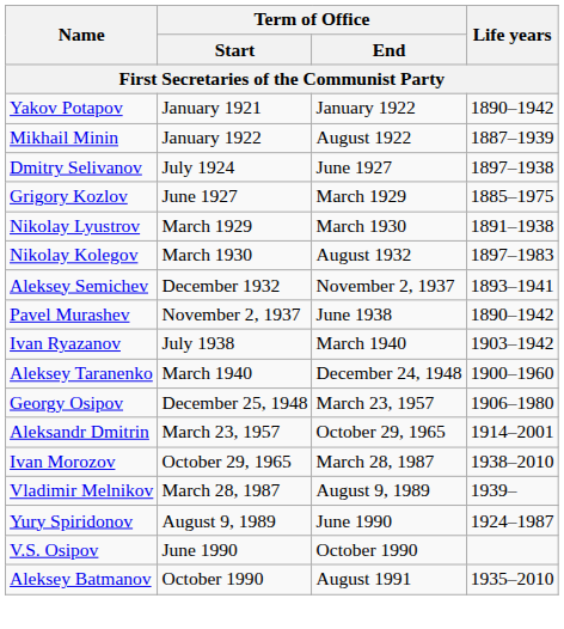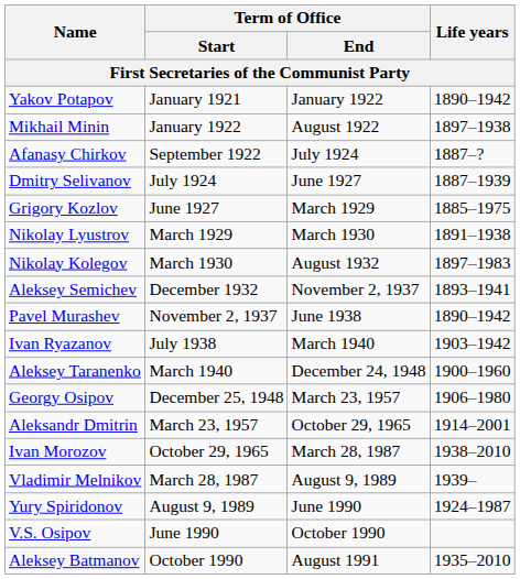 <table class="wikitable">
 <tr>
 <th rowspan="2">Name</th>
 <th colspan="2">Term of Office</th>
 <th rowspan="2">Life years</th>
 </tr>
 <tr>
 <th>Start</th>
 <th>End</th>
 </tr>
 <tr>
 <th colspan="4">First Secretaries of the Communist Party</th>
 </tr>
 <tr>
 <td><a href='#'>Yakov Potapov</a></td>
 <td>January 1921</td>
 <td>January 1922</td>
 <td>1890–1942</td>
 </tr>
 <tr>
 <td><a href='#'>Mikhail Minin</a></td>
 <td>January 1922</td>
 <td>August 1922</td>
-<td>1887–1939</td>
+<td>1897–1938</td>
+</tr>
+<tr>
+<td><a href='#'>Afanasy Chirkov</a></td>
+<td>September 1922</td>
+<td>July 1924</td>
+<td>1887–?</td>
 </tr>
 <tr>
 <td><a href='#'>Dmitry Selivanov</a></td>
 <td>July 1924</td>
 <td>June 1927</td>
-<td>1897–1938</td>
+<td>1887–1939</td>
 </tr>
 <tr>
 <td><a href='#'>Grigory Kozlov</a></td>
 <td>June 1927</td>
 <td>March 1929</td>
 <td>1885–1975</td>
 </tr>
 <tr>
 <td><a href='#'>Nikolay Lyustrov</a></td>
 <td>March 1929</td>
 <td>March 1930</td>
 <td>1891–1938</td>
 </tr>
 <tr>
 <td><a href='#'>Nikolay Kolegov</a></td>
 <td>March 1930</td>
 <td>August 1932</td>
 <td>1897–1983</td>
 </tr>
 <tr>
 <td><a href='#'>Aleksey Semichev</a></td>
 <td>December 1932</td>
 <td>November 2, 1937</td>
 <td>1893–1941</td>
 </tr>
 <tr>
 <td><a href='#'>Pavel Murashev</a></td>
 <td>November 2, 1937</td>
 <td>June 1938</td>
 <td>1890–1942</td>
 </tr>
 <tr>
 <td><a href='#'>Ivan Ryazanov</a></td>
 <td>July 1938</td>
 <td>March 1940</td>
 <td>1903–1942</td>
 </tr>
 <tr>
 <td><a href='#'>Aleksey Taranenko</a></td>
 <td>March 1940</td>
 <td>December 24, 1948</td>
 <td>1900–1960</td>
 </tr>
 <tr>
 <td><a href='#'>Georgy Osipov</a></td>
 <td>December 25, 1948</td>
 <td>March 23, 1957</td>
 <td>1906–1980</td>
 </tr>
 <tr>
 <td><a href='#'>Aleksandr Dmitrin</a></td>
 <td>March 23, 1957</td>
 <td>October 29, 1965</td>
 <td>1914–2001</td>
 </tr>
 <tr>
 <td><a href='#'>Ivan Morozov</a></td>
 <td>October 29, 1965</td>
 <td>March 28, 1987</td>
 <td>1938–2010</td>
 </tr>
 <tr>
 <td><a href='#'>Vladimir Melnikov</a></td>
 <td>March 28, 1987</td>
 <td>August 9, 1989</td>
 <td>1939–</td>
 </tr>
 <tr>
 <td><a href='#'>Yury Spiridonov</a></td>
 <td>August 9, 1989</td>
 <td>June 1990</td>
 <td>1924–1987</td>
 </tr>
 <tr>
 <td><a href='#'>V.S. Osipov</a></td>
 <td>June 1990</td>
 <td>October 1990</td>
 <td></td>
 </tr>
 <tr>
 <td><a href='#'>Aleksey Batmanov</a></td>
 <td>October 1990</td>
 <td>August 1991</td>
 <td>1935–2010</td>
 </tr>
 </table>
